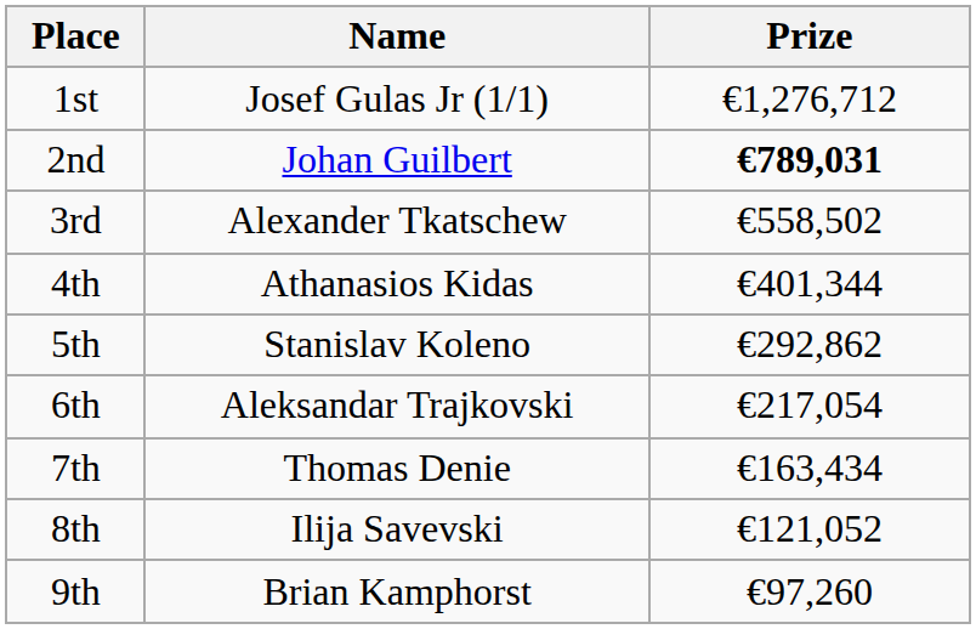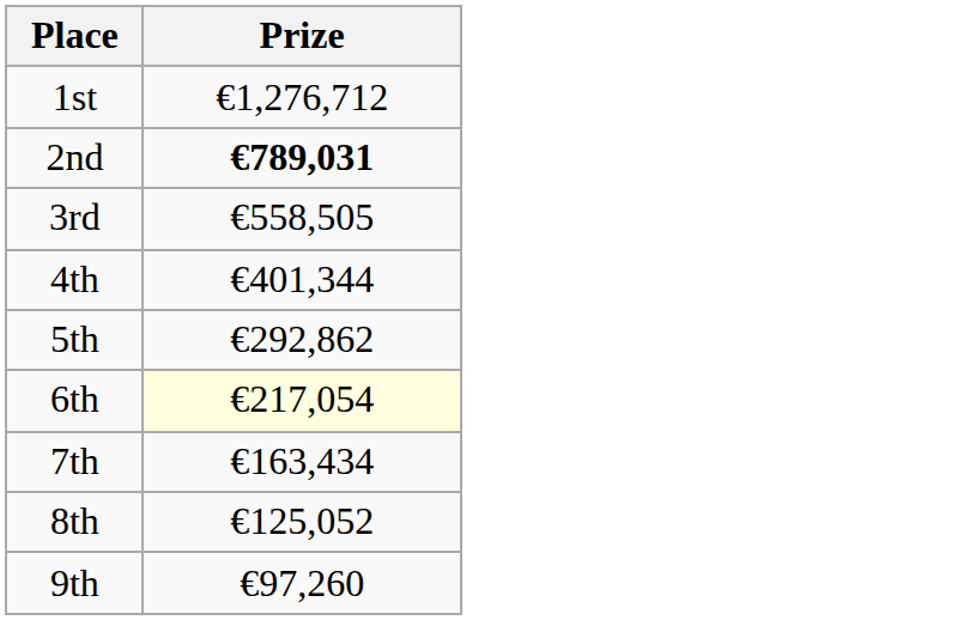 <table class="wikitable">
 <tr>
 <th width="50">Place</th>
-<th width="200">Name</th>
 <th width="125">Prize</th>
 </tr>
 <tr>
 <td align = "center">1st</td>
-<td align = "center">Josef Gulas Jr (1/1)</td>
 <td align="center">€1,276,712</td>
 </tr>
 <tr>
 <td align = "center">2nd</td>
-<td align = "center"><a href='#'>Johan Guilbert</a></td>
 <td align="center"><strong>€789,031</strong></td>
 </tr>
 <tr>
 <td align = "center">3rd</td>
-<td align = "center">Alexander Tkatschew</td>
-<td align="center">€558,502</td>
+<td align="center">€558,505</td>
 </tr>
 <tr>
 <td align = "center">4th</td>
-<td align = "center">Athanasios Kidas</td>
 <td align="center">€401,344</td>
 </tr>
 <tr>
 <td align = "center">5th</td>
-<td align = "center">Stanislav Koleno</td>
 <td align="center">€292,862</td>
 </tr>
 <tr>
 <td align = "center">6th</td>
-<td align = "center">Aleksandar Trajkovski</td>
-<td align="center">€217,054</td>
+<td align="center" style="background: lightyellow;">€217,054</td>
 </tr>
 <tr>
 <td align = "center">7th</td>
-<td align = "center">Thomas Denie</td>
 <td align="center">€163,434</td>
 </tr>
 <tr>
 <td align = "center">8th</td>
-<td align = "center">Ilija Savevski</td>
-<td align="center">€121,052</td>
+<td align="center">€125,052</td>
 </tr>
 <tr>
 <td align = "center">9th</td>
-<td align = "center">Brian Kamphorst</td>
 <td align="center">€97,260</td>
 </tr>
 </table>
